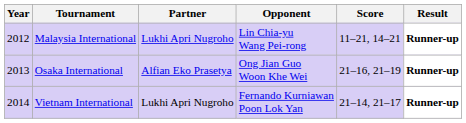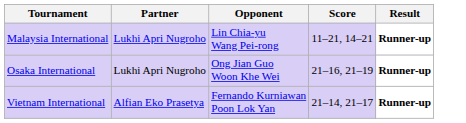 <table class="sortable wikitable" style="font-size: 90%">
 <tr>
-<th>Year</th>
 <th>Tournament</th>
 <th>Partner</th>
 <th>Opponent</th>
 <th>Score</th>
 <th>Result</th>
 </tr>
 <tr style="background:#D8CEF6">
-<td align="center">2012</td>
 <td align="left"><a href='#'>Malaysia International</a></td>
 <td align="left"> <a href='#'>Lukhi Apri Nugroho</a></td>
 <td align="left"> <a href='#'>Lin Chia-yu</a> <br>  <a href='#'>Wang Pei-rong</a></td>
 <td align="left">11–21, 14–21</td>
 <td style="text-align: left; background:white"> <strong>Runner-up</strong></td>
 </tr>
 <tr style="background:#D8CEF6">
-<td align="center">2013</td>
 <td align="left"><a href='#'>Osaka International</a></td>
-<td align="left"> <a href='#'>Alfian Eko Prasetya</a></td>
+<td align="left"> Lukhi Apri Nugroho</td>
 <td align="left"> <a href='#'>Ong Jian Guo</a> <br>  <a href='#'>Woon Khe Wei</a></td>
 <td align="left">21–16, 21–19</td>
 <td style="text-align: left; background:white"> <strong>Runner-up</strong></td>
 </tr>
 <tr style="background:#D8CEF6">
-<td align="center">2014</td>
 <td align="left"><a href='#'>Vietnam International</a></td>
-<td align="left"> Lukhi Apri Nugroho</td>
+<td align="left"> <a href='#'>Alfian Eko Prasetya</a></td>
 <td align="left"> <a href='#'>Fernando Kurniawan</a> <br>  <a href='#'>Poon Lok Yan</a></td>
 <td align="left">21–14, 21–17</td>
 <td style="text-align: left; background:white"> <strong>Runner-up</strong></td>
 </tr>
 </table>
